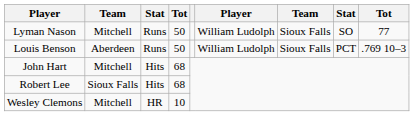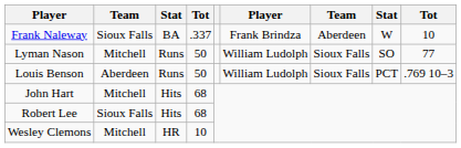 <table class="wikitable">
 <tr>
 <th>Player</th>
 <th>Team</th>
 <th>Stat</th>
 <th>Tot</th>
 <th></th>
 <th>Player</th>
 <th>Team</th>
 <th>Stat</th>
 <th>Tot</th>
+</tr>
+<tr align=center>
+<td><a href='#'>Frank Naleway</a></td>
+<td>Sioux Falls</td>
+<td>BA</td>
+<td>.337</td>
+<td></td>
+<td>Frank Brindza</td>
+<td>Aberdeen</td>
+<td>W</td>
+<td>10</td>
 </tr>
 <tr align=center>
 <td>Lyman Nason</td>
 <td>Mitchell</td>
 <td>Runs</td>
 <td>50</td>
 <td></td>
 <td>William Ludolph</td>
 <td>Sioux Falls</td>
 <td>SO</td>
 <td>77</td>
 </tr>
 <tr align=center>
 <td>Louis Benson</td>
 <td>Aberdeen</td>
 <td>Runs</td>
 <td>50</td>
 <td></td>
 <td>William Ludolph</td>
 <td>Sioux Falls</td>
 <td>PCT</td>
 <td>.769 10–3</td>
 </tr>
 <tr align=center>
 <td>John Hart</td>
 <td>Mitchell</td>
 <td>Hits</td>
 <td>68</td>
 </tr>
 <tr align=center>
 <td>Robert Lee</td>
 <td>Sioux Falls</td>
 <td>Hits</td>
 <td>68</td>
 </tr>
 <tr align=center>
 <td>Wesley Clemons</td>
 <td>Mitchell</td>
 <td>HR</td>
 <td>10</td>
 </tr>
 </table>
